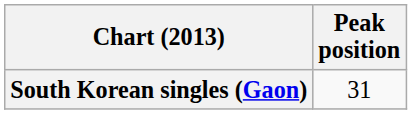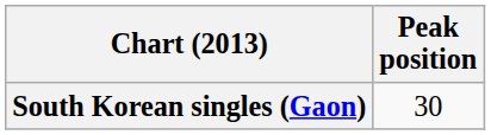 <table class="wikitable plainrowheaders" style="text-align:center">
 <tr>
 <th scope="col">Chart (2013)</th>
 <th scope="col">Peak<br>position</th>
 </tr>
 <tr>
 <th scope="row">South Korean singles (<a href='#'>Gaon</a>)</th>
-<td>31</td>
+<td>30</td>
 </tr>
 </table>
